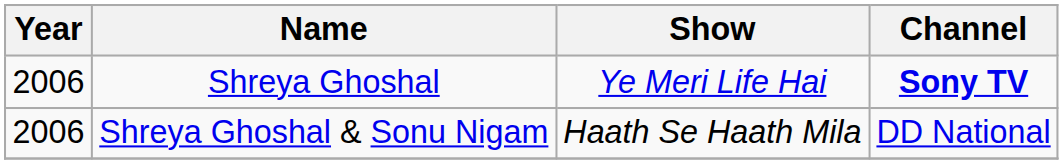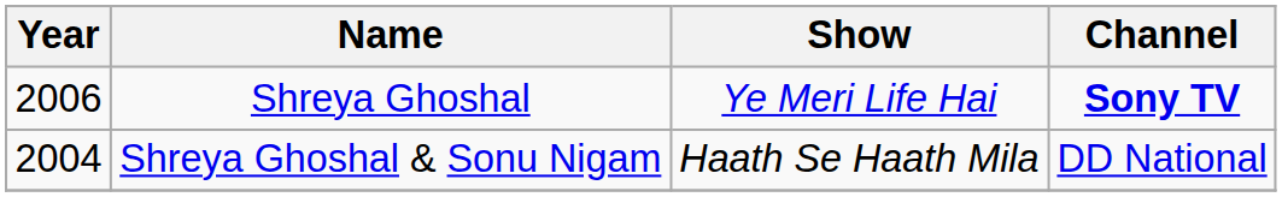 <table class="wikitable sortable" style="text-align:center;">
 <tr>
 <th>Year</th>
 <th>Name</th>
 <th>Show</th>
 <th>Channel</th>
 </tr>
 <tr>
 <td>2006</td>
 <td><a href='#'>Shreya Ghoshal</a></td>
 <td><em><a href='#'>Ye Meri Life Hai</a></em></td>
 <td><strong><a href='#'>Sony TV</a></strong></td>
 </tr>
 <tr>
-<td>2006</td>
+<td>2004</td>
 <td><a href='#'>Shreya Ghoshal</a> & <a href='#'>Sonu Nigam</a></td>
 <td><em>Haath Se Haath Mila</em></td>
 <td><a href='#'>DD National</a></td>
 </tr>
 <tr>
 </tr>
 </table>
